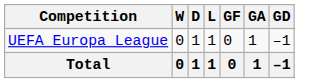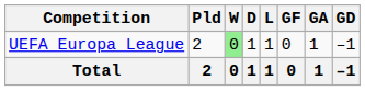 <table class="wikitable">
 <tr>
 <th>Competition</th>
+<th>Pld</th>
 <th>W</th>
 <th>D</th>
 <th>L</th>
 <th>GF</th>
 <th>GA</th>
 <th>GD</th>
 </tr>
 <tr>
 <td><a href='#'>UEFA Europa League</a></td>
-<td>0</td>
+<td>2</td>
+<td style="background: lightgreen;">0</td>
 <td>1</td>
 <td>1</td>
 <td>0</td>
 <td>1</td>
 <td>–1</td>
 </tr>
 <tr>
 <th>Total</th>
+<th>2</th>
 <th>0</th>
 <th>1</th>
 <th>1</th>
 <th>0</th>
 <th>1</th>
 <th>–1</th>
 </tr>
 </table>
